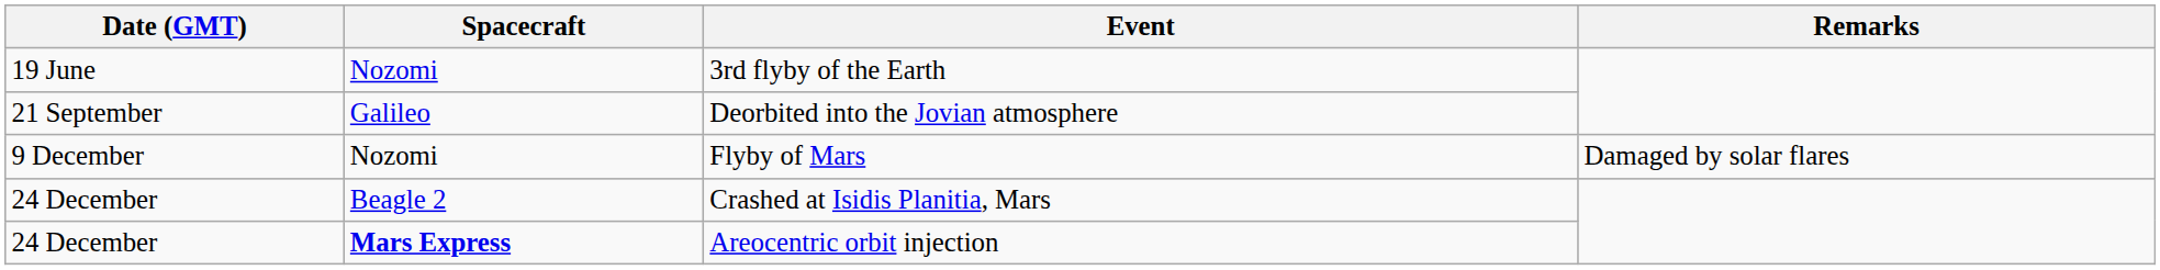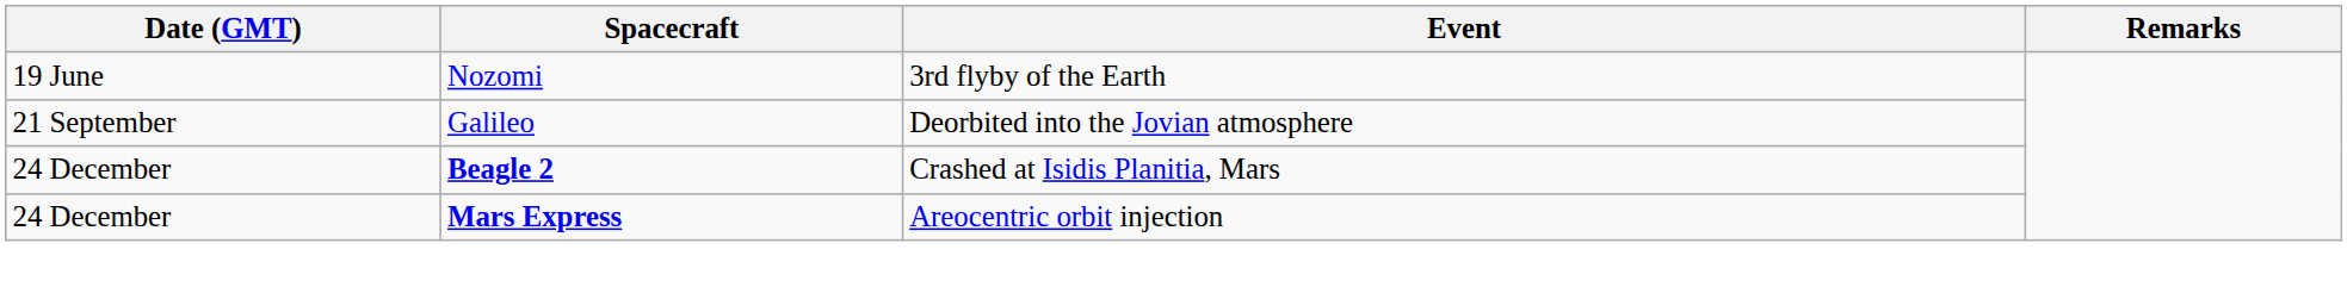 <table class="wikitable" border="1" width="100%">
 <tr>
 <th>Date (<a href='#'>GMT</a>)</th>
 <th>Spacecraft</th>
 <th>Event</th>
 <th>Remarks</th>
 </tr>
 <tr>
 <td>19 June</td>
 <td><a href='#'>Nozomi</a></td>
 <td>3rd flyby of the Earth</td>
 </tr>
 <tr>
 <td>21 September</td>
 <td><a href='#'>Galileo</a></td>
 <td>Deorbited into the <a href='#'>Jovian</a> atmosphere</td>
 </tr>
 <tr>
-<td>9 December</td>
-<td>Nozomi</td>
-<td>Flyby of <a href='#'>Mars</a></td>
-<td>Damaged by solar flares</td>
-</tr>
-<tr>
 <td>24 December</td>
-<td><a href='#'>Beagle 2</a></td>
+<td><strong><a href='#'>Beagle 2</a></strong></td>
 <td>Crashed at <a href='#'>Isidis Planitia</a>, Mars</td>
 </tr>
 <tr>
 <td>24 December</td>
 <td><strong><a href='#'>Mars Express</a></strong></td>
 <td><a href='#'>Areocentric orbit</a> injection</td>
 </tr>
 </table>
